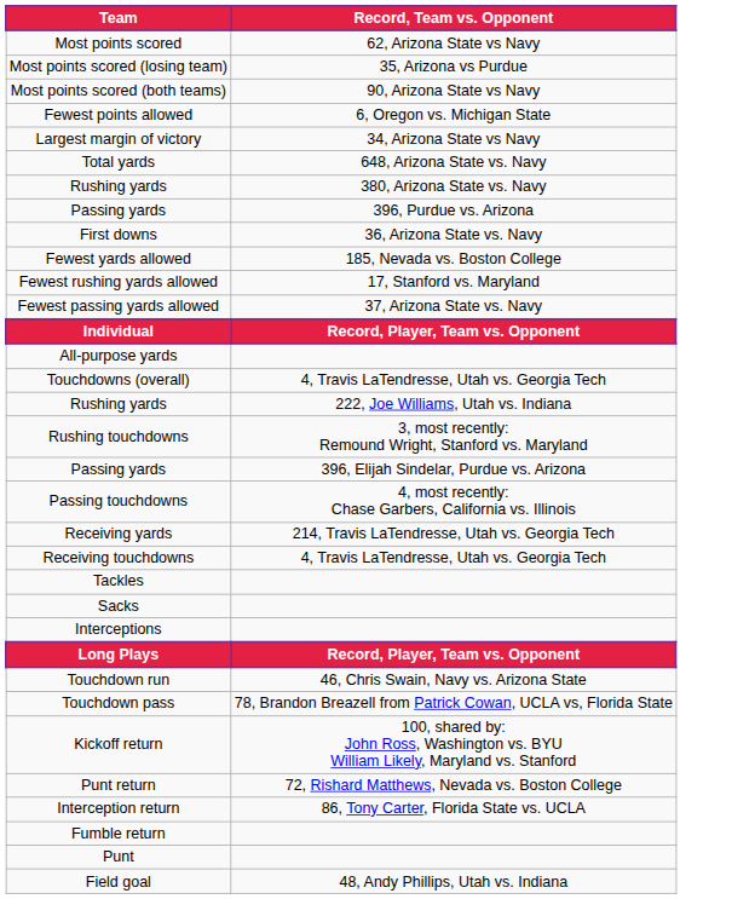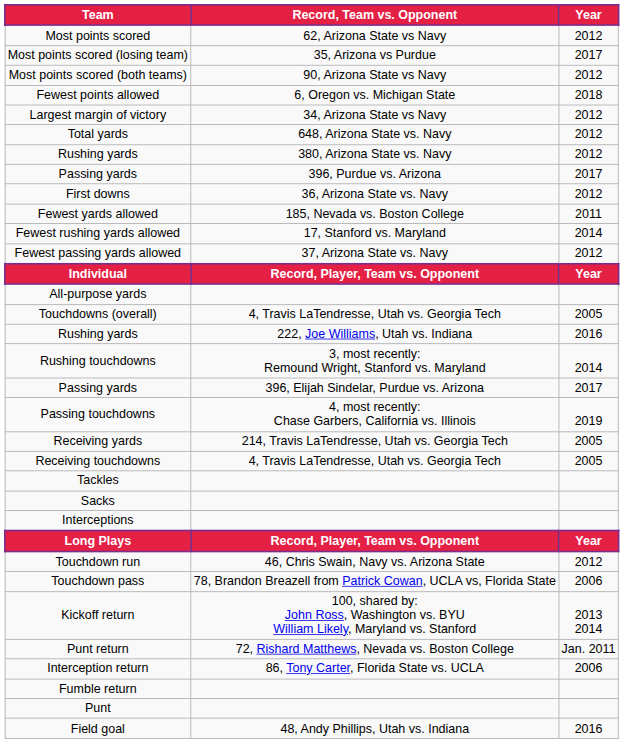 <table class="wikitable" style="text-align:center;">
 <tr>
 <th style="background:#E42045; color:#FFFFFF; border: 2px solid #792D8D;">Team</th>
 <th style="background:#E42045; color:#FFFFFF; border: 2px solid #792D8D;">Record, Team vs. Opponent</th>
+<th style="background:#E42045; color:#FFFFFF; border: 2px solid #792D8D;">Year</th>
 </tr>
 <tr>
 <td>Most points scored</td>
 <td>62, Arizona State vs Navy</td>
+<td>2012</td>
 </tr>
 <tr>
 <td>Most points scored (losing team)</td>
 <td>35, Arizona vs Purdue</td>
+<td>2017</td>
 </tr>
 <tr>
 <td>Most points scored (both teams)</td>
 <td>90, Arizona State vs Navy</td>
+<td>2012</td>
 </tr>
 <tr>
 <td>Fewest points allowed</td>
 <td>6, Oregon vs. Michigan State</td>
+<td>2018</td>
 </tr>
 <tr>
 <td>Largest margin of victory</td>
 <td>34, Arizona State vs Navy</td>
+<td>2012</td>
 </tr>
 <tr>
 <td>Total yards</td>
 <td>648, Arizona State vs. Navy</td>
+<td>2012</td>
 </tr>
 <tr>
 <td>Rushing yards</td>
 <td>380, Arizona State vs. Navy</td>
+<td>2012</td>
 </tr>
 <tr>
 <td>Passing yards</td>
 <td>396, Purdue vs. Arizona</td>
+<td>2017</td>
 </tr>
 <tr>
 <td>First downs</td>
 <td>36, Arizona State vs. Navy</td>
+<td>2012</td>
 </tr>
 <tr>
 <td>Fewest yards allowed</td>
 <td>185, Nevada vs. Boston College</td>
+<td>2011</td>
 </tr>
 <tr>
 <td>Fewest rushing yards allowed</td>
 <td>17, Stanford vs. Maryland</td>
+<td>2014</td>
 </tr>
 <tr>
 <td>Fewest passing yards allowed</td>
 <td>37, Arizona State vs. Navy</td>
+<td>2012</td>
 </tr>
 <tr>
 <th style="background:#E42045; color:#FFFFFF; border: 2px solid #792D8D;">Individual</th>
 <th style="background:#E42045; color:#FFFFFF; border: 2px solid #792D8D;">Record, Player, Team vs. Opponent</th>
+<th style="background:#E42045; color:#FFFFFF; border: 2px solid #792D8D;">Year</th>
 </tr>
 <tr>
 <td>All-purpose yards</td>
+<td></td>
 <td></td>
 </tr>
 <tr>
 <td>Touchdowns (overall)</td>
 <td>4, Travis LaTendresse, Utah vs. Georgia Tech</td>
+<td>2005</td>
 </tr>
 <tr>
 <td>Rushing yards</td>
 <td>222, <a href='#'>Joe Williams</a>, Utah vs. Indiana</td>
+<td>2016</td>
 </tr>
 <tr>
 <td>Rushing touchdowns</td>
 <td>3, most recently:<br>Remound Wright, Stanford vs. Maryland</td>
+<td><br>2014</td>
 </tr>
 <tr>
 <td>Passing yards</td>
 <td>396, Elijah Sindelar, Purdue vs. Arizona</td>
+<td>2017</td>
 </tr>
 <tr>
 <td>Passing touchdowns</td>
 <td>4, most recently:<br>Chase Garbers, California vs. Illinois</td>
+<td><br>2019</td>
 </tr>
 <tr>
 <td>Receiving yards</td>
 <td>214, Travis LaTendresse, Utah vs. Georgia Tech</td>
+<td>2005</td>
 </tr>
 <tr>
 <td>Receiving touchdowns</td>
 <td>4, Travis LaTendresse, Utah vs. Georgia Tech</td>
+<td>2005</td>
 </tr>
 <tr>
 <td>Tackles</td>
+<td></td>
 <td></td>
 </tr>
 <tr>
 <td>Sacks</td>
 <td></td>
+<td></td>
 </tr>
 <tr>
 <td>Interceptions</td>
+<td></td>
 <td></td>
 </tr>
 <tr>
 <th style="background:#E42045; color:#FFFFFF; border: 2px solid #792D8D;">Long Plays</th>
 <th style="background:#E42045; color:#FFFFFF; border: 2px solid #792D8D;">Record, Player, Team vs. Opponent</th>
+<th style="background:#E42045; color:#FFFFFF; border: 2px solid #792D8D;">Year</th>
 </tr>
 <tr>
 <td>Touchdown run</td>
 <td>46, Chris Swain, Navy vs. Arizona State</td>
+<td>2012</td>
 </tr>
 <tr>
 <td>Touchdown pass</td>
 <td>78, Brandon Breazell from <a href='#'>Patrick Cowan</a>, UCLA vs, Florida State</td>
+<td>2006</td>
 </tr>
 <tr>
 <td>Kickoff return</td>
 <td>100, shared by:<br><a href='#'>John Ross</a>, Washington vs. BYU<br><a href='#'>William Likely</a>, Maryland vs. Stanford</td>
+<td><br>2013<br>2014</td>
 </tr>
 <tr>
 <td>Punt return</td>
 <td>72, <a href='#'>Rishard Matthews</a>, Nevada vs. Boston College</td>
+<td>Jan. 2011</td>
 </tr>
 <tr>
 <td>Interception return</td>
 <td>86, <a href='#'>Tony Carter</a>, Florida State vs. UCLA</td>
+<td>2006</td>
 </tr>
 <tr>
 <td>Fumble return</td>
+<td></td>
 <td></td>
 </tr>
 <tr>
 <td>Punt</td>
 <td></td>
+<td></td>
 </tr>
 <tr>
 <td>Field goal</td>
 <td>48, Andy Phillips, Utah vs. Indiana</td>
+<td>2016</td>
 </tr>
 </table>
